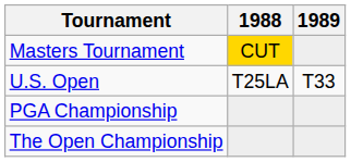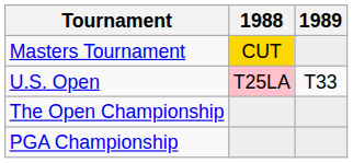 <table class="wikitable" style="font-size:95%;text-align:center;">
 <tr>
 <th>Tournament</th>
 <th>1988</th>
 <th>1989</th>
 </tr>
 <tr>
 <td align=left><a href='#'>Masters Tournament</a></td>
 <td style="background: gold;">CUT</td>
 <td style="background:#eeeeee;"></td>
 </tr>
 <tr>
 <td align=left><a href='#'>U.S. Open</a></td>
-<td>T25<span>LA</span></td>
+<td style="background: pink;">T25<span>LA</span></td>
 <td>T33</td>
+</tr>
+<tr>
+<td align=left><a href='#'>The Open Championship</a></td>
+<td style="background:#eeeeee;"></td>
+<td style="background:#eeeeee;"></td>
 </tr>
 <tr>
 <td align=left><a href='#'>PGA Championship</a></td>
 <td style="background:#eeeeee;"></td>
 <td style="background:#eeeeee;"></td>
 </tr>
-<tr>
-<td align=left><a href='#'>The Open Championship</a></td>
-<td style="background:#eeeeee;"></td>
-<td style="background:#eeeeee;"></td>
-</tr>
 </table>
